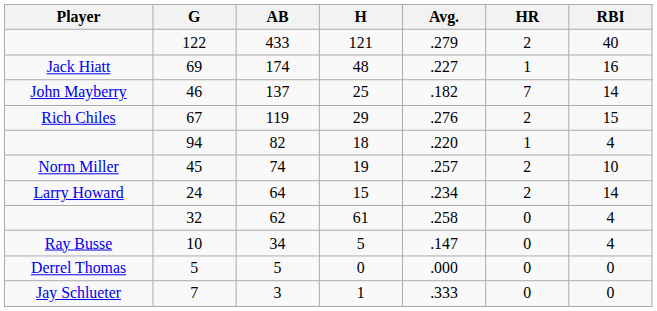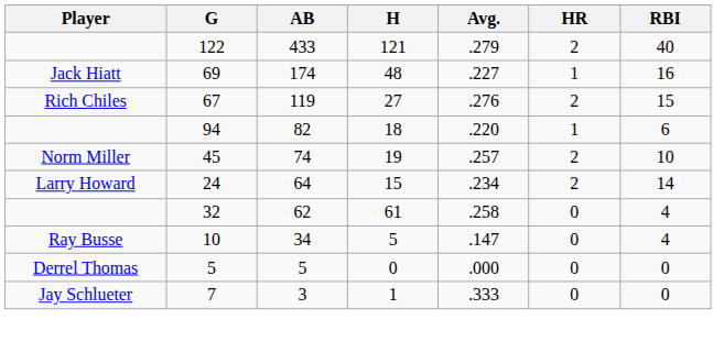 <table class="wikitable sortable">
 <tr>
 <th bgcolor="#DDDDFF" width="16%">Player</th>
 <th bgcolor="#DDDDFF" width="9%">G</th>
 <th bgcolor="#DDDDFF" width="9%">AB</th>
 <th bgcolor="#DDDDFF" width="9%">H</th>
 <th bgcolor="#DDDDFF" width="9%">Avg.</th>
 <th bgcolor="#DDDDFF" width="9%">HR</th>
 <th bgcolor="#DDDDFF" width="9%">RBI</th>
 </tr>
 <tr align="center">
 <td></td>
 <td>122</td>
 <td>433</td>
 <td>121</td>
 <td>.279</td>
 <td>2</td>
 <td>40</td>
 </tr>
 <tr align="center">
 <td><a href='#'>Jack Hiatt</a></td>
 <td>69</td>
 <td>174</td>
 <td>48</td>
 <td>.227</td>
 <td>1</td>
 <td>16</td>
 </tr>
 <tr align=center>
-<td><a href='#'>John Mayberry</a></td>
-<td>46</td>
-<td>137</td>
-<td>25</td>
-<td>.182</td>
-<td>7</td>
-<td>14</td>
-</tr>
-<tr align=center>
 <td><a href='#'>Rich Chiles</a></td>
 <td>67</td>
 <td>119</td>
-<td>29</td>
+<td>27</td>
 <td>.276</td>
 <td>2</td>
 <td>15</td>
 </tr>
 <tr align=center>
 <td></td>
 <td>94</td>
 <td>82</td>
 <td>18</td>
 <td>.220</td>
 <td>1</td>
-<td>4</td>
+<td>6</td>
 </tr>
 <tr align="center">
 <td><a href='#'>Norm Miller</a></td>
 <td>45</td>
 <td>74</td>
 <td>19</td>
 <td>.257</td>
 <td>2</td>
 <td>10</td>
 </tr>
 <tr align=center>
 <td><a href='#'>Larry Howard</a></td>
 <td>24</td>
 <td>64</td>
 <td>15</td>
 <td>.234</td>
 <td>2</td>
 <td>14</td>
 </tr>
 <tr align=center>
 <td></td>
 <td>32</td>
 <td>62</td>
 <td>61</td>
 <td>.258</td>
 <td>0</td>
 <td>4</td>
 </tr>
 <tr align="center">
 <td><a href='#'>Ray Busse</a></td>
 <td>10</td>
 <td>34</td>
 <td>5</td>
 <td>.147</td>
 <td>0</td>
 <td>4</td>
 </tr>
 <tr align=center>
 <td><a href='#'>Derrel Thomas</a></td>
 <td>5</td>
 <td>5</td>
 <td>0</td>
 <td>.000</td>
 <td>0</td>
 <td>0</td>
 </tr>
 <tr align=center>
 <td><a href='#'>Jay Schlueter</a></td>
 <td>7</td>
 <td>3</td>
 <td>1</td>
 <td>.333</td>
 <td>0</td>
 <td>0</td>
 </tr>
 </table>
